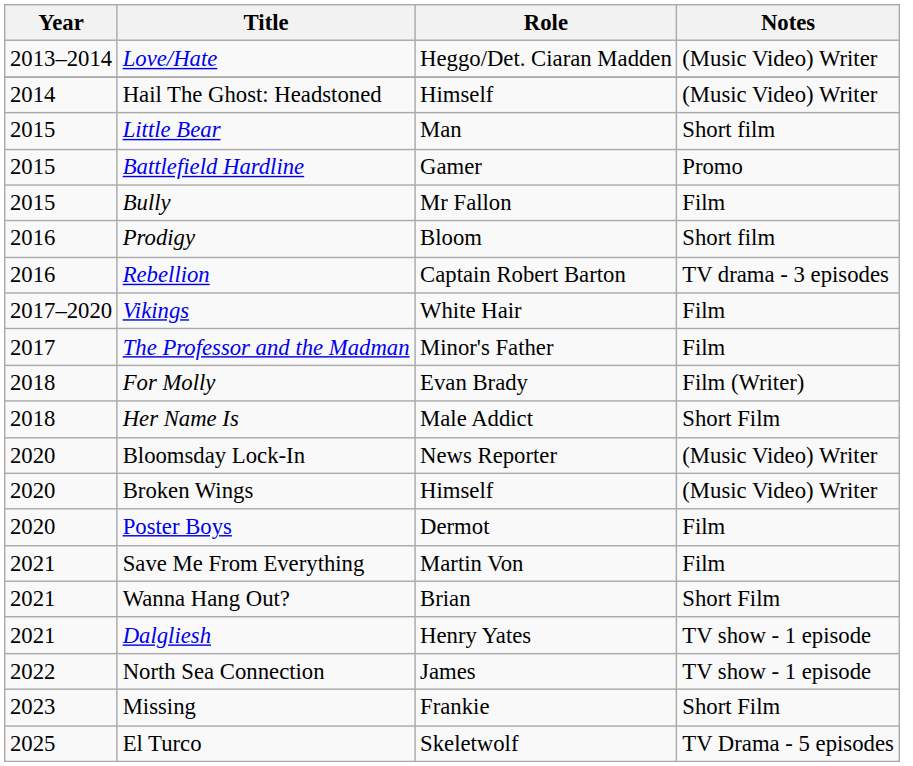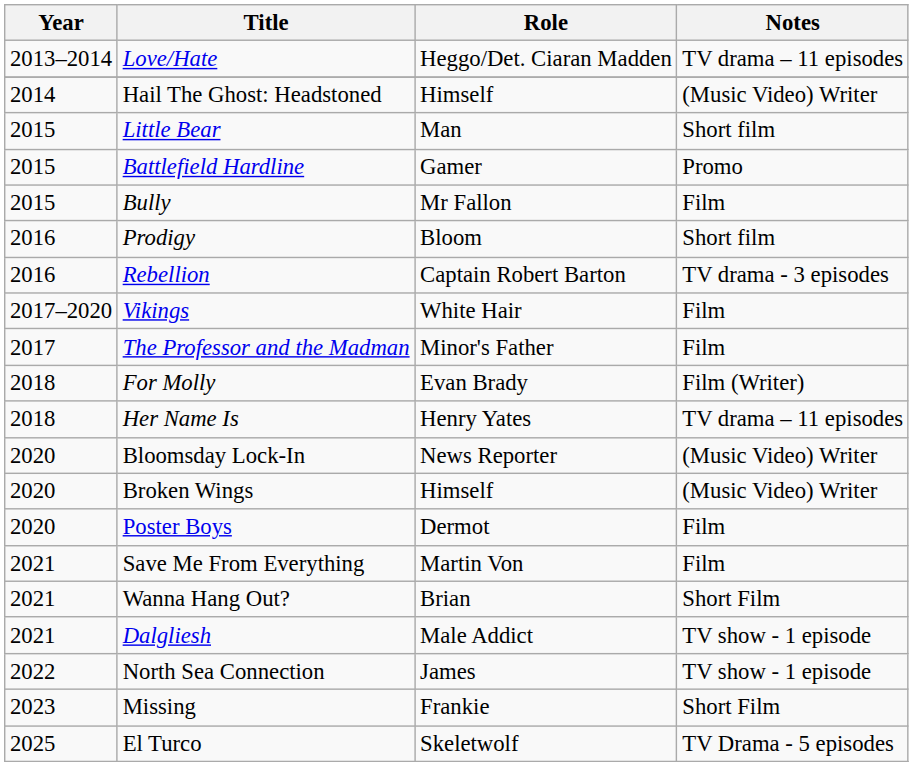 <table class="wikitable sortable">
 <tr>
 <th>Year</th>
 <th>Title</th>
 <th>Role</th>
 <th class = "unsortable">Notes</th>
 </tr>
 <tr>
 <td>2013–2014</td>
 <td><em><a href='#'>Love/Hate</a></em></td>
 <td>Heggo/Det. Ciaran Madden</td>
-<td>(Music Video) Writer</td>
+<td>TV drama – 11 episodes</td>
 </tr>
 <tr>
 </tr>
 <tr>
 <td>2014</td>
 <td>Hail The Ghost: Headstoned</td>
 <td>Himself</td>
 <td>(Music Video) Writer</td>
 </tr>
 <tr>
 <td>2015</td>
 <td><em><a href='#'>Little Bear</a></em></td>
 <td>Man</td>
 <td>Short film</td>
 </tr>
 <tr>
 <td>2015</td>
 <td><em><a href='#'>Battlefield Hardline</a></em></td>
 <td>Gamer</td>
 <td>Promo</td>
 </tr>
 <tr>
 <td>2015</td>
 <td><em>Bully</em></td>
 <td>Mr Fallon</td>
 <td>Film</td>
 </tr>
 <tr>
 <td>2016</td>
 <td><em> Prodigy </em></td>
 <td>Bloom</td>
 <td>Short film</td>
 </tr>
 <tr>
 <td>2016</td>
 <td><em><a href='#'>Rebellion</a></em></td>
 <td>Captain Robert Barton</td>
 <td>TV drama - 3 episodes</td>
 </tr>
 <tr>
 <td>2017–2020</td>
 <td><em><a href='#'>Vikings</a></em></td>
 <td>White Hair</td>
 <td>Film</td>
 </tr>
 <tr>
 <td>2017</td>
 <td><em><a href='#'>The Professor and the Madman</a></em></td>
 <td>Minor's Father</td>
 <td>Film</td>
 </tr>
 <tr>
 <td>2018</td>
 <td><em>For Molly</em></td>
 <td>Evan Brady</td>
 <td>Film (Writer)</td>
 </tr>
 <tr>
 <td>2018</td>
 <td><em>Her Name Is</em></td>
-<td>Male Addict</td>
-<td>Short Film</td>
+<td>Henry Yates</td>
+<td>TV drama – 11 episodes</td>
 </tr>
 <tr>
 <td>2020</td>
 <td>Bloomsday Lock-In </td>
 <td>News Reporter</td>
 <td>(Music Video) Writer</td>
 </tr>
 <tr>
 <td>2020</td>
 <td>Broken Wings</td>
 <td>Himself</td>
 <td>(Music Video) Writer</td>
 </tr>
 <tr>
 <td>2020</td>
 <td><a href='#'>Poster Boys</a></td>
 <td>Dermot</td>
 <td>Film</td>
 </tr>
 <tr>
 <td>2021</td>
 <td>Save Me From Everything</td>
 <td>Martin Von</td>
 <td>Film</td>
 </tr>
 <tr>
 <td>2021</td>
 <td>Wanna Hang Out?</td>
 <td>Brian</td>
 <td>Short Film</td>
 </tr>
 <tr>
 <td>2021</td>
 <td><em><a href='#'>Dalgliesh</a></em></td>
-<td>Henry Yates</td>
+<td>Male Addict</td>
 <td>TV show - 1 episode</td>
 </tr>
 <tr>
 <td>2022</td>
 <td>North Sea Connection</td>
 <td>James</td>
 <td>TV show - 1 episode</td>
 </tr>
 <tr>
 <td>2023</td>
 <td>Missing</td>
 <td>Frankie</td>
 <td>Short Film</td>
 </tr>
 <tr>
 <td>2025</td>
 <td>El Turco</td>
 <td>Skeletwolf</td>
 <td>TV Drama - 5 episodes</td>
 </tr>
 <tr>
 </tr>
 </table>
